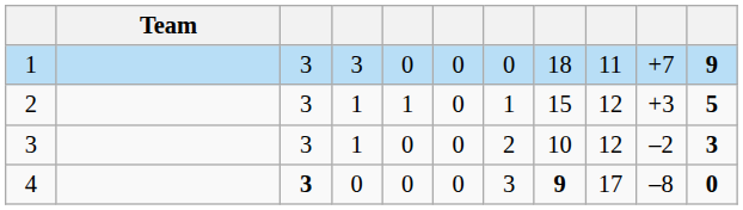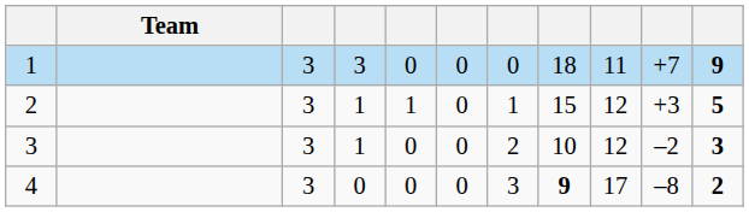 <table class="wikitable" style="text-align: center; font-size: 97%;">
 <tr>
 <th width="25"></th>
 <th width="135">Team</th>
 <th width="25"></th>
 <th width="25"></th>
 <th width="25"></th>
 <th width="25"></th>
 <th width="25"></th>
 <th width="25"></th>
 <th width="25"></th>
 <th width="25"></th>
 <th width="25"></th>
 </tr>
 <tr style="background-color: #b8def6;">
 <td>1</td>
 <td align=left></td>
 <td>3</td>
 <td>3</td>
 <td>0</td>
 <td>0</td>
 <td>0</td>
 <td>18</td>
 <td>11</td>
 <td>+7</td>
 <td><strong>9</strong></td>
 </tr>
 <tr>
 <td>2</td>
 <td align=left></td>
 <td>3</td>
 <td>1</td>
 <td>1</td>
 <td>0</td>
 <td>1</td>
 <td>15</td>
 <td>12</td>
 <td>+3</td>
 <td><strong>5</strong></td>
 </tr>
 <tr>
 <td>3</td>
 <td align=left></td>
 <td>3</td>
 <td>1</td>
 <td>0</td>
 <td>0</td>
 <td>2</td>
 <td>10</td>
 <td>12</td>
 <td>–2</td>
 <td><strong>3</strong></td>
 </tr>
 <tr>
 <td>4</td>
 <td align=left></td>
-<td><strong>3</strong></td>
+<td>3</td>
 <td>0</td>
 <td>0</td>
 <td>0</td>
 <td>3</td>
 <td><strong>9</strong></td>
 <td>17</td>
 <td>–8</td>
-<td><strong>0</strong></td>
+<td><strong>2</strong></td>
 </tr>
 </table>
